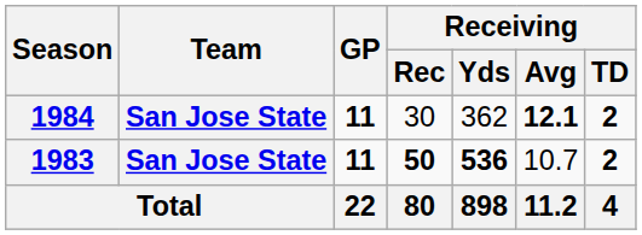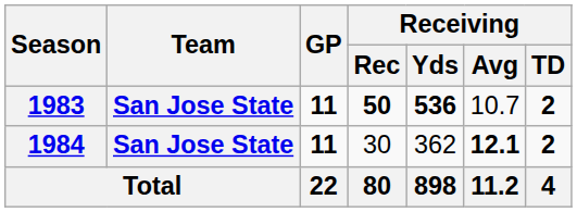 <table class="wikitable" style="text-align: center;">
 <tr>
 <th rowspan="2">Season</th>
 <th rowspan="2">Team</th>
 <th rowspan="2">GP</th>
 <th colspan="4">Receiving</th>
 </tr>
 <tr>
 <th>Rec</th>
 <th>Yds</th>
 <th>Avg</th>
 <th>TD</th>
 </tr>
 <tr>
+<th><a href='#'>1983</a></th>
+<th><a href='#'>San Jose State</a></th>
+<td><strong>11</strong></td>
+<td><strong>50</strong></td>
+<td><strong>536</strong></td>
+<td>10.7</td>
+<td><strong>2</strong></td>
+</tr>
+<tr>
 <th><a href='#'>1984</a></th>
 <th><a href='#'>San Jose State</a></th>
 <td><strong>11</strong></td>
 <td>30</td>
 <td>362</td>
 <td><strong>12.1</strong></td>
-<td><strong>2</strong></td>
-</tr>
-<tr>
-<th><a href='#'>1983</a></th>
-<th><a href='#'>San Jose State</a></th>
-<td><strong>11</strong></td>
-<td><strong>50</strong></td>
-<td><strong>536</strong></td>
-<td>10.7</td>
 <td><strong>2</strong></td>
 </tr>
 <tr>
 <th colspan="2">Total</th>
 <th>22</th>
 <th>80</th>
 <th>898</th>
 <th>11.2</th>
 <th>4</th>
 </tr>
 </table>
